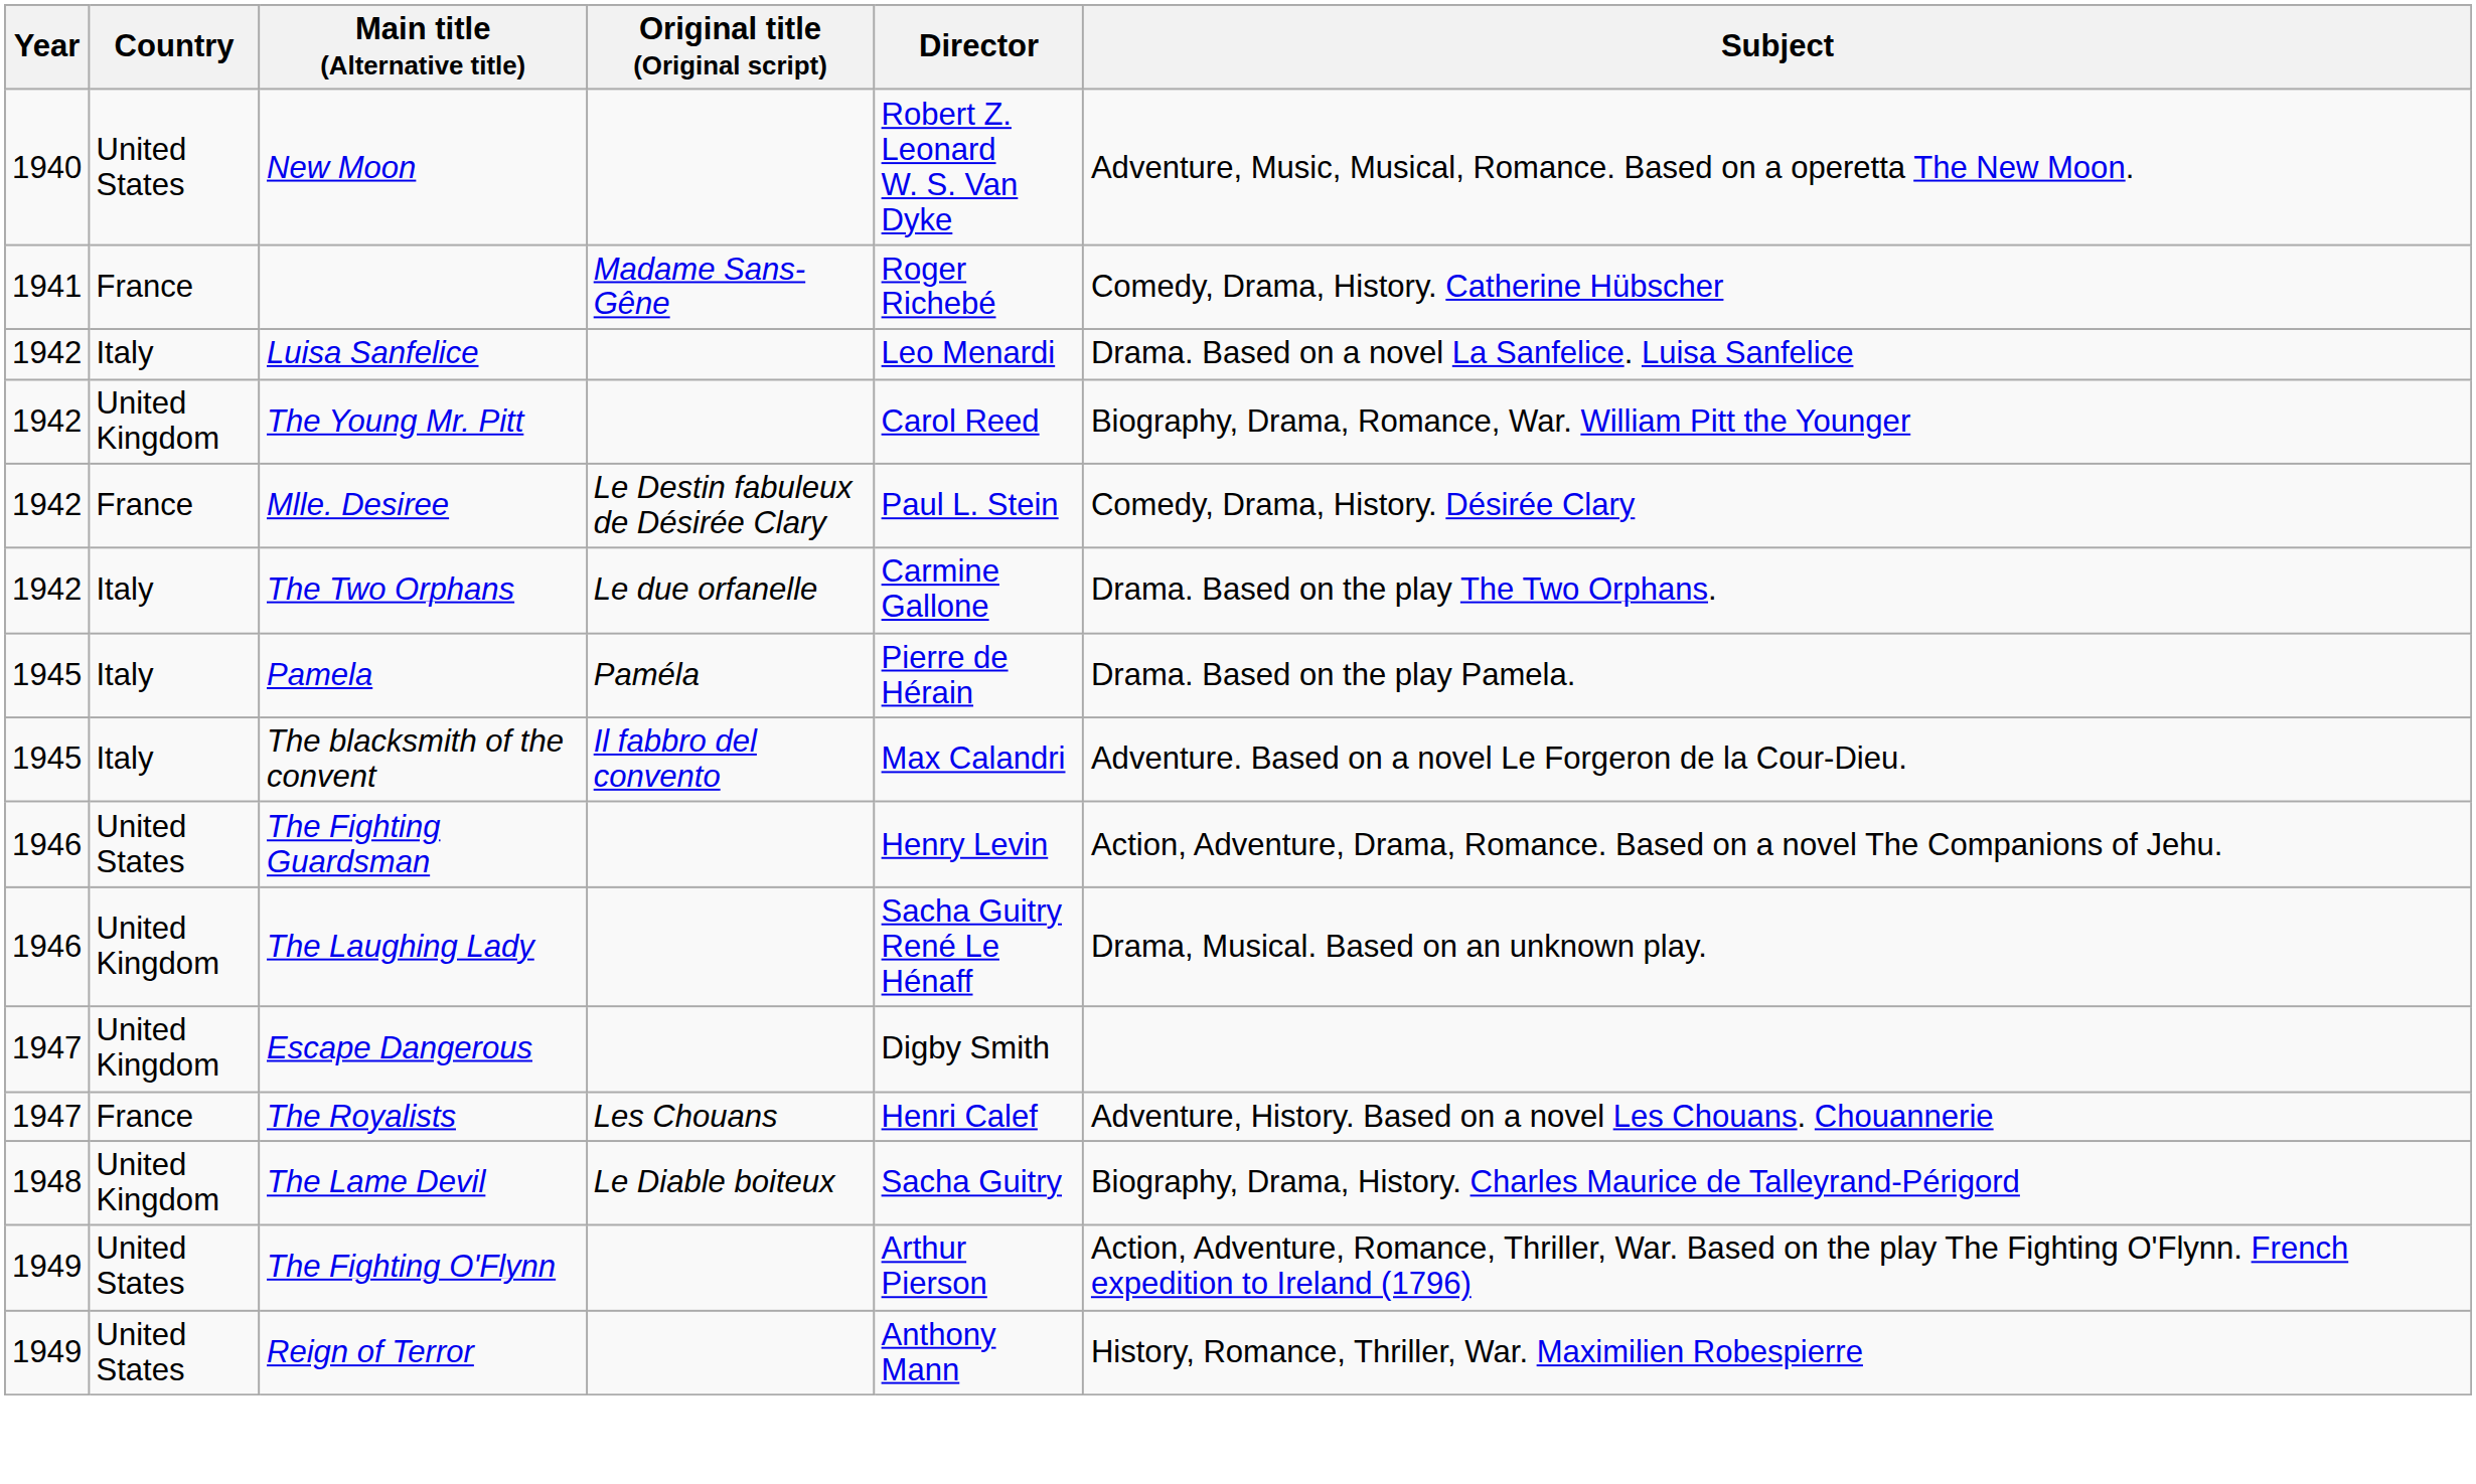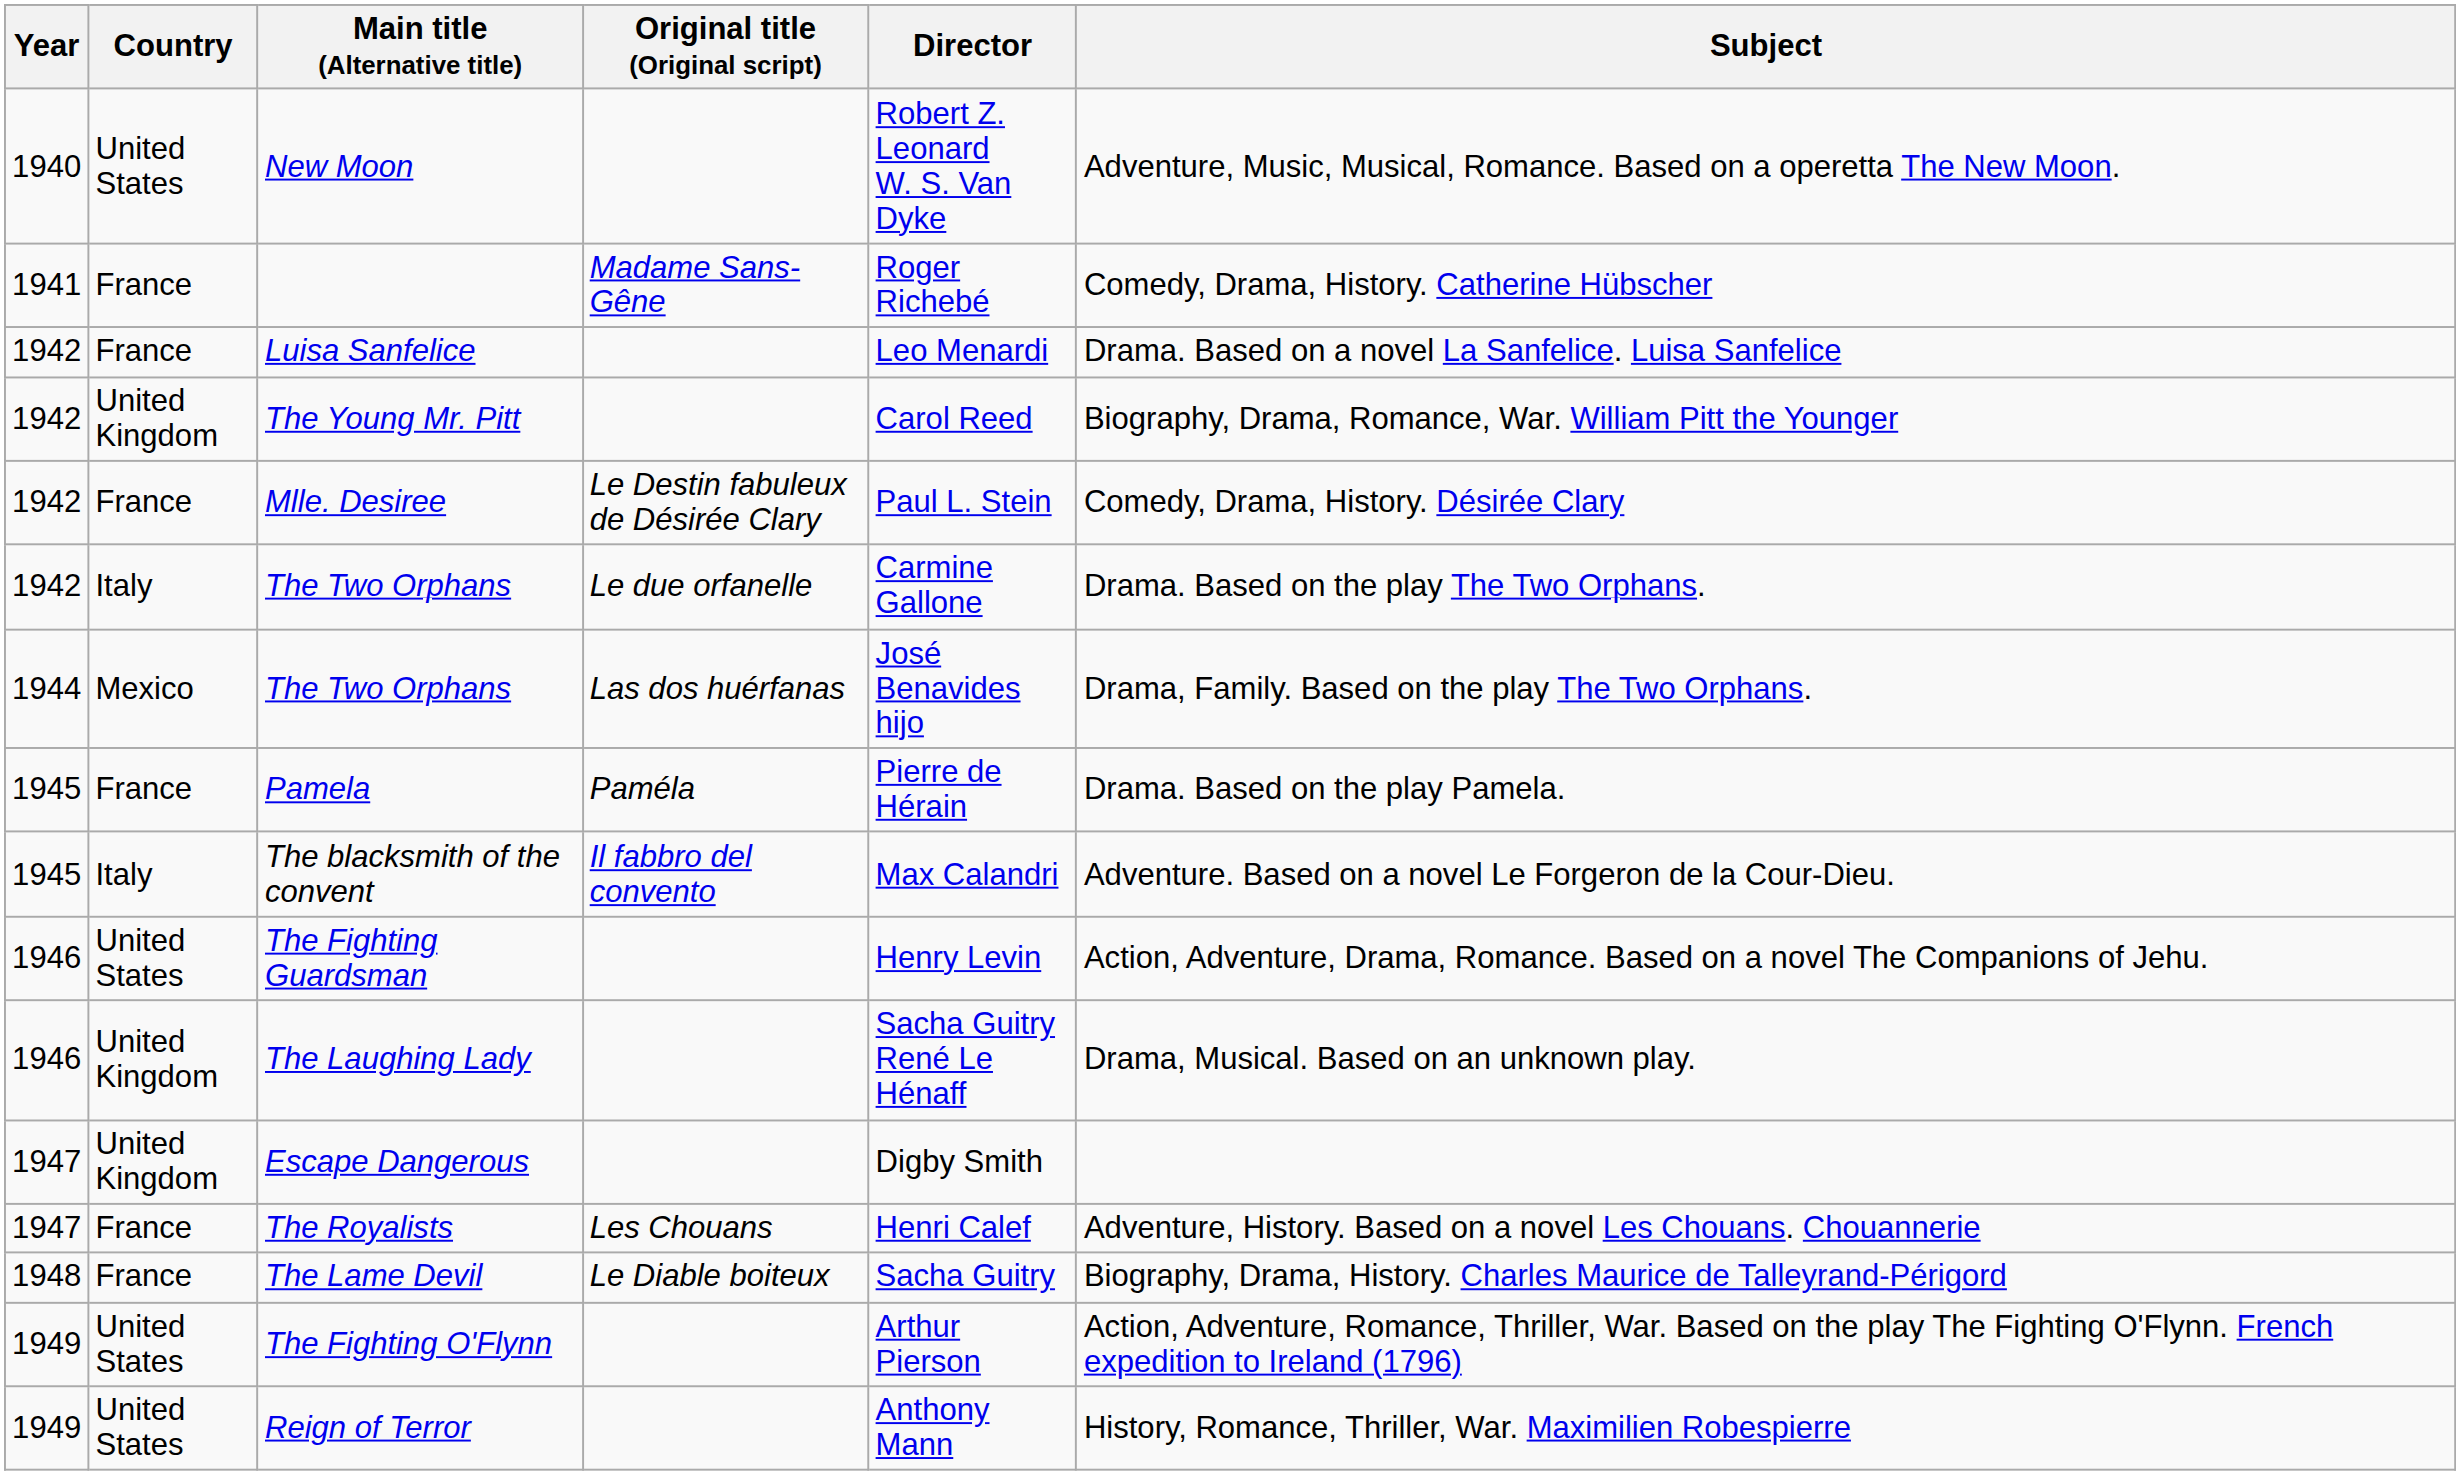 <table class="wikitable sortable" style="width:100%;">
 <tr>
 <th>Year</th>
 <th width= 80>Country</th>
 <th class="unsortable" style="width:160px;">Main title<br><small>(Alternative title)</small></th>
 <th class="unsortable" style="width:140px;">Original title<br><small>(Original script)</small></th>
 <th width=100>Director</th>
 <th class="unsortable">Subject</th>
 </tr>
 <tr>
 <td>1940</td>
 <td>United States</td>
 <td><em><a href='#'>New Moon</a></em></td>
 <td></td>
 <td><a href='#'>Robert Z. Leonard</a><br><a href='#'>W. S. Van Dyke</a></td>
 <td>Adventure, Music, Musical, Romance. Based on a operetta <a href='#'>The New Moon</a>.</td>
 </tr>
 <tr>
 <td>1941</td>
 <td>France</td>
 <td></td>
 <td><em><a href='#'>Madame Sans-Gêne</a></em></td>
 <td><a href='#'>Roger Richebé</a></td>
 <td>Comedy, Drama, History. <a href='#'>Catherine Hübscher</a></td>
 </tr>
 <tr>
 <td>1942</td>
-<td>Italy</td>
+<td>France</td>
 <td><em><a href='#'>Luisa Sanfelice</a></em></td>
 <td></td>
 <td><a href='#'>Leo Menardi</a></td>
 <td>Drama. Based on a novel <a href='#'>La Sanfelice</a>. <a href='#'>Luisa Sanfelice</a></td>
 </tr>
 <tr>
 <td>1942</td>
 <td>United Kingdom</td>
 <td><em><a href='#'>The Young Mr. Pitt</a></em></td>
 <td></td>
 <td><a href='#'>Carol Reed</a></td>
 <td>Biography, Drama, Romance, War. <a href='#'>William Pitt the Younger</a></td>
 </tr>
 <tr>
 <td>1942</td>
 <td>France</td>
 <td><em><a href='#'>Mlle. Desiree</a></em></td>
 <td><em>Le Destin fabuleux de Désirée Clary</em></td>
 <td><a href='#'>Paul L. Stein</a></td>
 <td>Comedy, Drama, History. <a href='#'>Désirée Clary</a></td>
 </tr>
 <tr>
 <td>1942</td>
 <td>Italy</td>
 <td><em><a href='#'>The Two Orphans</a></em></td>
 <td><em>Le due orfanelle</em></td>
 <td><a href='#'>Carmine Gallone</a></td>
 <td>Drama. Based on the play <a href='#'>The Two Orphans</a>.</td>
 </tr>
 <tr>
+<td>1944</td>
+<td>Mexico</td>
+<td><em><a href='#'>The Two Orphans</a></em></td>
+<td><em>Las dos huérfanas</em></td>
+<td><a href='#'>José Benavides hijo</a></td>
+<td>Drama, Family. Based on the play <a href='#'>The Two Orphans</a>.</td>
+</tr>
+<tr>
 <td>1945</td>
-<td>Italy</td>
+<td>France</td>
 <td><em><a href='#'>Pamela</a></em></td>
 <td><em>Paméla</em></td>
 <td><a href='#'>Pierre de Hérain</a></td>
 <td>Drama. Based on the play Pamela.</td>
 </tr>
 <tr>
 <td>1945</td>
 <td>Italy</td>
 <td><em>The blacksmith of the convent</em></td>
 <td><em><a href='#'>Il fabbro del convento</a></em></td>
 <td><a href='#'>Max Calandri</a></td>
 <td>Adventure. Based on a novel Le Forgeron de la Cour-Dieu.</td>
 </tr>
 <tr>
 <td>1946</td>
 <td>United States</td>
 <td><em><a href='#'>The Fighting Guardsman</a></em></td>
 <td></td>
 <td><a href='#'>Henry Levin</a></td>
 <td>Action, Adventure, Drama, Romance. Based on a novel The Companions of Jehu.</td>
 </tr>
 <tr>
 <td>1946</td>
 <td>United Kingdom</td>
 <td><em><a href='#'>The Laughing Lady</a></em></td>
 <td></td>
 <td><a href='#'>Sacha Guitry</a><br><a href='#'>René Le Hénaff</a></td>
 <td>Drama, Musical. Based on an unknown play.</td>
 </tr>
 <tr>
 <td>1947</td>
 <td>United Kingdom</td>
 <td><em><a href='#'>Escape Dangerous</a></em></td>
 <td></td>
 <td>Digby Smith</td>
 <td></td>
 </tr>
 <tr>
 <td>1947</td>
 <td>France</td>
 <td><em><a href='#'>The Royalists</a></em></td>
 <td><em>Les Chouans</em></td>
 <td><a href='#'>Henri Calef</a></td>
 <td>Adventure, History. Based on a novel <a href='#'>Les Chouans</a>. <a href='#'>Chouannerie</a></td>
 </tr>
 <tr>
 <td>1948</td>
-<td>United Kingdom</td>
+<td>France</td>
 <td><em><a href='#'>The Lame Devil</a></em></td>
 <td><em>Le Diable boiteux</em></td>
 <td><a href='#'>Sacha Guitry</a></td>
 <td>Biography, Drama, History. <a href='#'>Charles Maurice de Talleyrand-Périgord</a></td>
 </tr>
 <tr>
 <td>1949</td>
 <td>United States</td>
 <td><em><a href='#'>The Fighting O'Flynn</a></em></td>
 <td></td>
 <td><a href='#'>Arthur Pierson</a></td>
 <td>Action, Adventure, Romance, Thriller, War. Based on the play The Fighting O'Flynn. <a href='#'>French expedition to Ireland (1796)</a></td>
 </tr>
 <tr>
 <td>1949</td>
 <td>United States</td>
 <td><em><a href='#'>Reign of Terror</a></em></td>
 <td></td>
 <td><a href='#'>Anthony Mann</a></td>
 <td>History, Romance, Thriller, War. <a href='#'>Maximilien Robespierre</a></td>
 </tr>
 </table>
